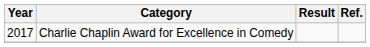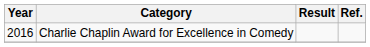 <table class="wikitable">
 <tr>
 <th>Year</th>
 <th>Category</th>
 <th>Result</th>
 <th>Ref.</th>
 </tr>
 <tr>
-<td>2017</td>
+<td>2016</td>
 <td>Charlie Chaplin Award for Excellence in Comedy</td>
 <td></td>
 <td></td>
 </tr>
 <tr>
 </tr>
 </table>
